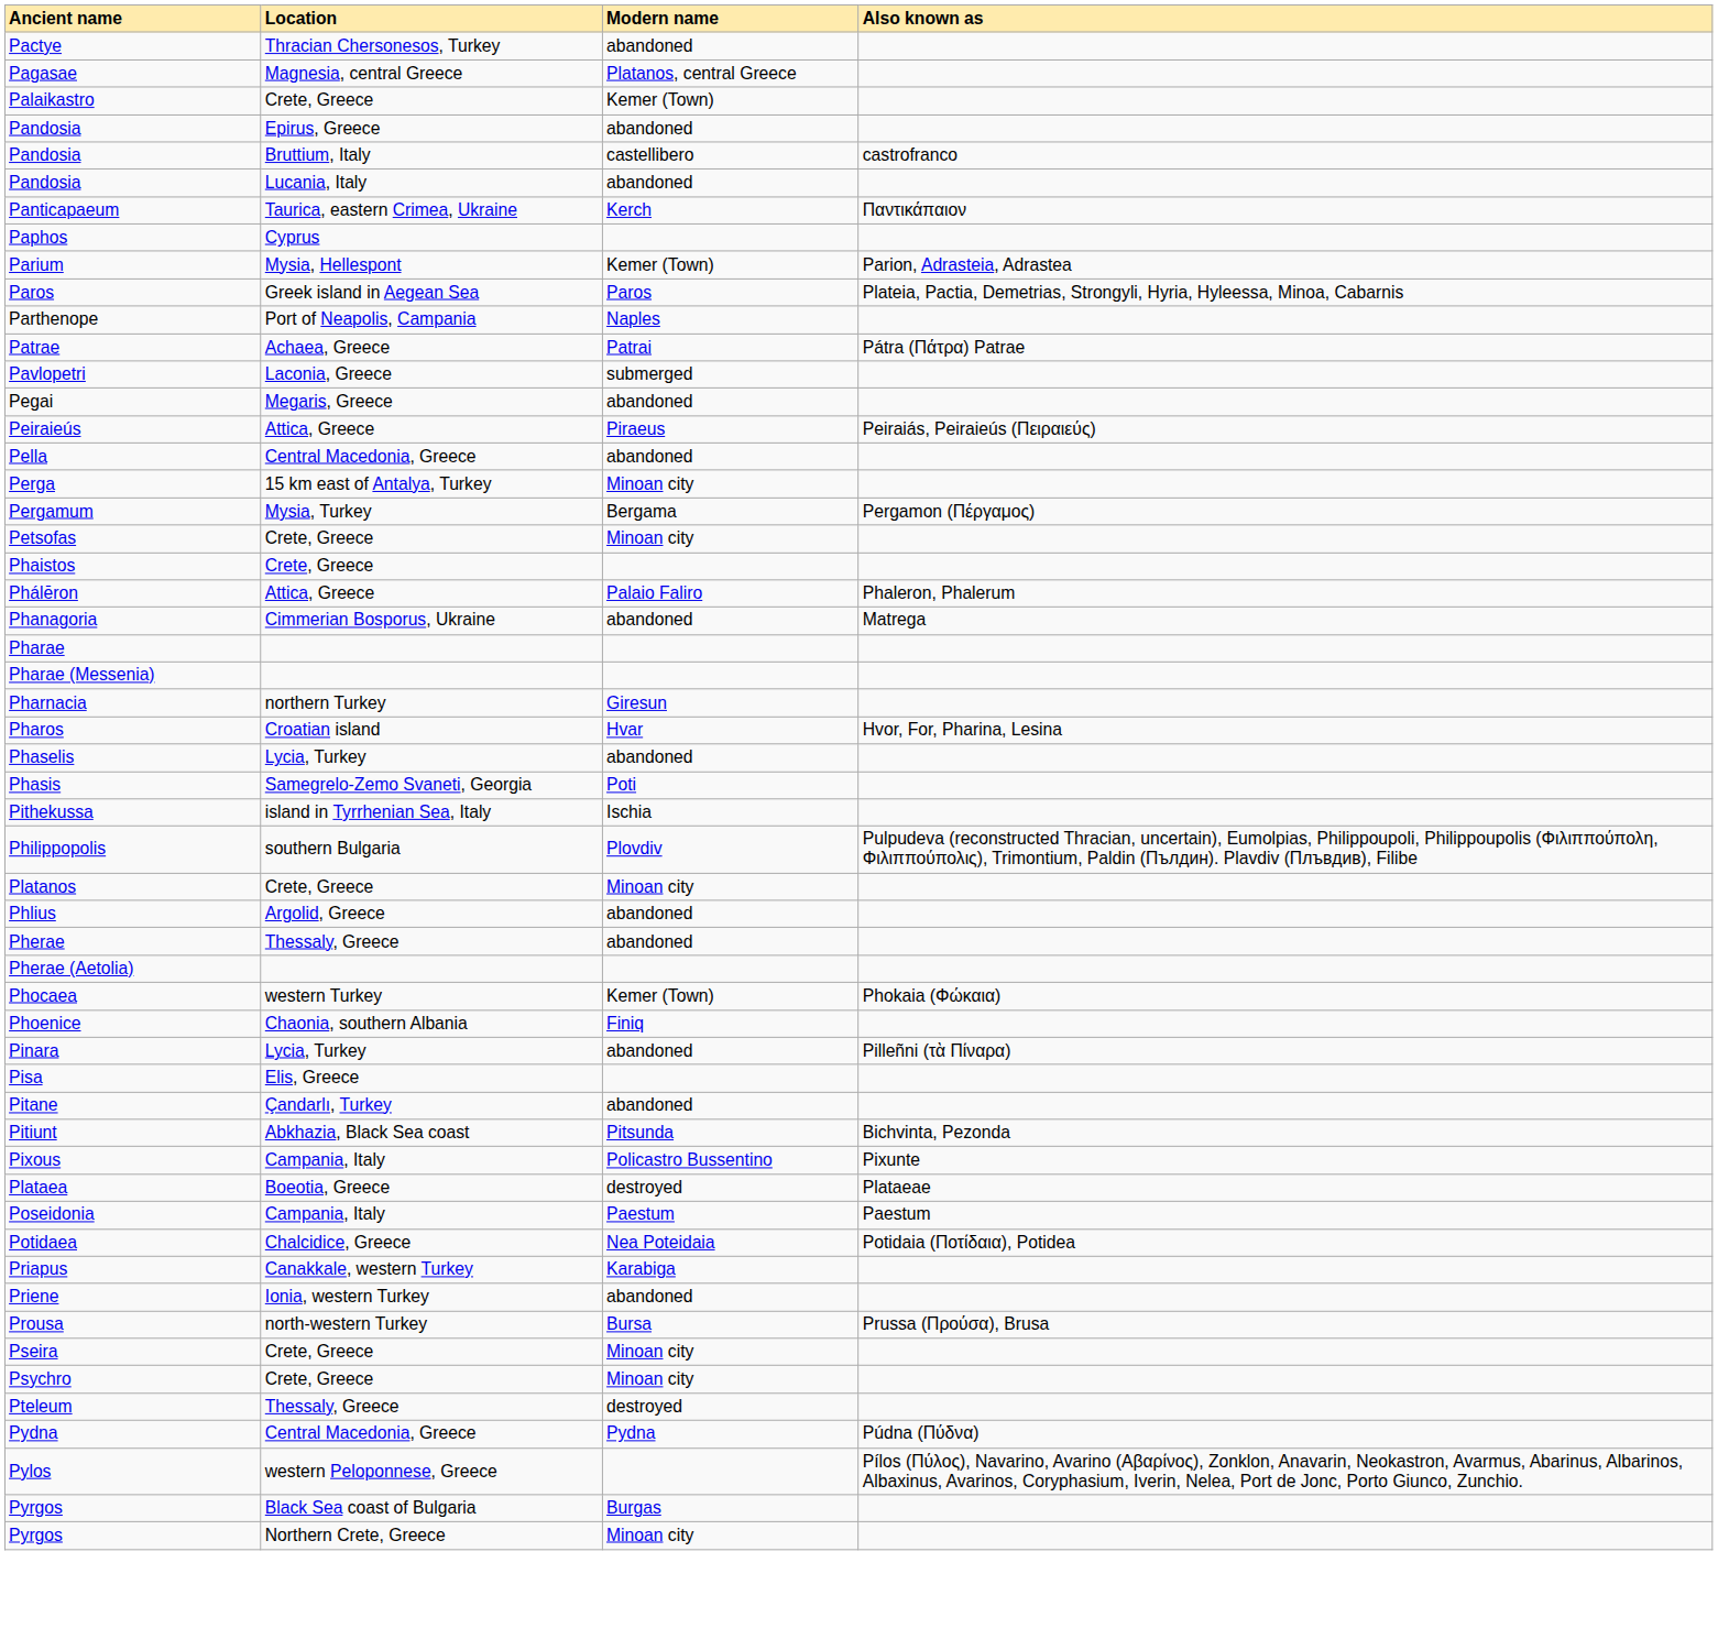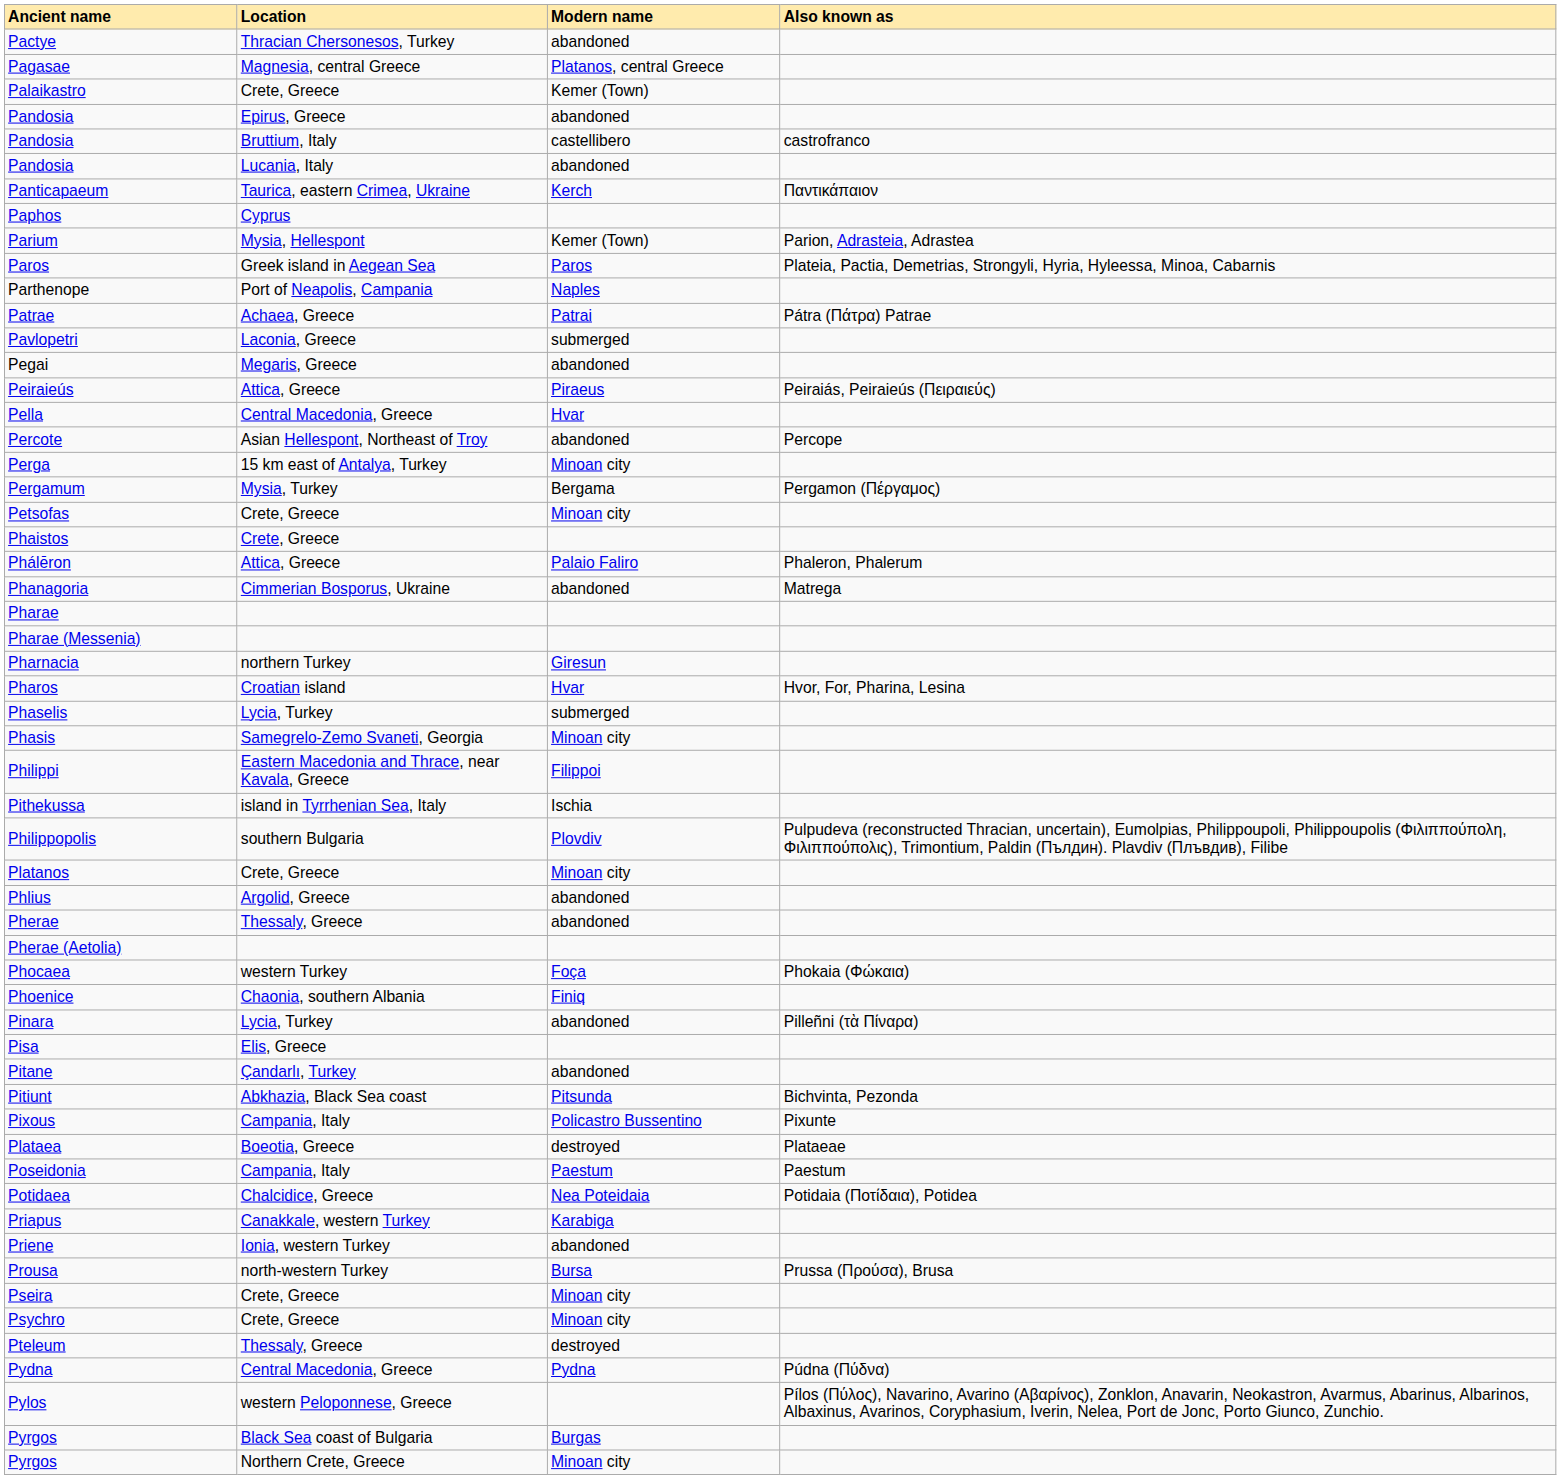 <table class="wikitable" width="100%">
 <tr>
 <td width="15%" bgcolor="#FFEBAD"><strong>Ancient name</strong></td>
 <td width="20%" bgcolor="#FFEBAD"><strong>Location</strong></td>
 <td width="15%" bgcolor="#FFEBAD"><strong>Modern name</strong></td>
 <td width="50%" bgcolor="#FFEBAD"><strong>Also known as</strong></td>
 </tr>
 <tr>
 <td><a href='#'>Pactye</a></td>
 <td><a href='#'>Thracian Chersonesos</a>, Turkey</td>
 <td>abandoned</td>
 <td></td>
 </tr>
 <tr>
 <td><a href='#'>Pagasae</a></td>
 <td><a href='#'>Magnesia</a>, central Greece</td>
 <td><a href='#'>Platanos</a>, central Greece</td>
 <td></td>
 </tr>
 <tr>
 <td><a href='#'>Palaikastro</a></td>
 <td>Crete, Greece</td>
 <td>Kemer (Town)</td>
 <td></td>
 </tr>
 <tr>
 <td><a href='#'>Pandosia</a></td>
 <td><a href='#'>Epirus</a>, Greece</td>
 <td>abandoned</td>
 <td></td>
 </tr>
 <tr>
 <td><a href='#'>Pandosia</a></td>
 <td><a href='#'>Bruttium</a>, Italy</td>
 <td>castellibero</td>
 <td>castrofranco</td>
 </tr>
 <tr>
 <td><a href='#'>Pandosia</a></td>
 <td><a href='#'>Lucania</a>, Italy</td>
 <td>abandoned</td>
 <td></td>
 </tr>
 <tr>
 <td><a href='#'>Panticapaeum</a></td>
 <td><a href='#'>Taurica</a>, eastern <a href='#'>Crimea</a>, <a href='#'>Ukraine</a></td>
 <td><a href='#'>Kerch</a></td>
 <td Pantikápaion>Παντικάπαιον</td>
 </tr>
 <tr>
 <td><a href='#'>Paphos</a></td>
 <td><a href='#'>Cyprus</a></td>
 <td></td>
 <td></td>
 </tr>
 <tr>
 <td><a href='#'>Parium</a></td>
 <td><a href='#'>Mysia</a>, <a href='#'>Hellespont</a></td>
 <td>Kemer (Town)</td>
 <td>Parion, <a href='#'>Adrasteia</a>, Adrastea</td>
 </tr>
 <tr>
 <td><a href='#'>Paros</a></td>
 <td>Greek island in <a href='#'>Aegean Sea</a></td>
 <td><a href='#'>Paros</a></td>
 <td>Plateia, Pactia, Demetrias, Strongyli, Hyria, Hyleessa, Minoa, Cabarnis</td>
 </tr>
 <tr>
 <td>Parthenope</td>
 <td>Port of <a href='#'>Neapolis</a>, <a href='#'>Campania</a></td>
 <td><a href='#'>Naples</a></td>
 <td></td>
 </tr>
 <tr>
 <td><a href='#'>Patrae</a></td>
 <td><a href='#'>Achaea</a>, Greece</td>
 <td><a href='#'>Patrai</a></td>
 <td>Pátra (Πάτρα) Patrae</td>
 </tr>
 <tr>
 <td><a href='#'>Pavlopetri</a></td>
 <td><a href='#'>Laconia</a>, Greece</td>
 <td>submerged</td>
 <td></td>
 </tr>
 <tr>
 <td>Pegai</td>
 <td><a href='#'>Megaris</a>, Greece</td>
 <td>abandoned</td>
 <td></td>
 </tr>
 <tr>
 <td><a href='#'>Peiraieús</a></td>
 <td><a href='#'>Attica</a>, Greece</td>
 <td><a href='#'>Piraeus</a></td>
 <td>Peiraiás, Peiraieús (Πειραιεύς)</td>
 </tr>
 <tr>
 <td><a href='#'>Pella</a></td>
 <td><a href='#'>Central Macedonia</a>, Greece</td>
+<td><a href='#'>Hvar</a></td>
+<td></td>
+</tr>
+<tr>
+<td><a href='#'>Percote</a></td>
+<td>Asian <a href='#'>Hellespont</a>, Northeast of <a href='#'>Troy</a></td>
 <td>abandoned</td>
-<td></td>
+<td>Percope</td>
 </tr>
 <tr>
 <td><a href='#'>Perga</a></td>
 <td>15 km east of <a href='#'>Antalya</a>, Turkey</td>
 <td><a href='#'>Minoan</a> city</td>
 </tr>
 <tr>
 <td><a href='#'>Pergamum</a></td>
 <td><a href='#'>Mysia</a>, Turkey</td>
 <td>Bergama</td>
 <td>Pergamon (Πέργαμος)</td>
 </tr>
 <tr>
 <td><a href='#'>Petsofas</a></td>
 <td>Crete, Greece</td>
 <td><a href='#'>Minoan</a> city</td>
 <td></td>
 </tr>
 <tr>
 <td><a href='#'>Phaistos</a></td>
 <td><a href='#'>Crete</a>, Greece</td>
 <td></td>
 <td></td>
 </tr>
 <tr>
 <td><a href='#'>Phálēron</a></td>
 <td><a href='#'>Attica</a>, Greece</td>
 <td><a href='#'>Palaio Faliro</a></td>
 <td>Phaleron, Phalerum</td>
 </tr>
 <tr>
 <td><a href='#'>Phanagoria</a></td>
 <td><a href='#'>Cimmerian Bosporus</a>, Ukraine</td>
 <td>abandoned</td>
 <td>Matrega</td>
 </tr>
 <tr>
 <td><a href='#'>Pharae</a></td>
 <td></td>
 <td></td>
 <td></td>
 </tr>
 <tr>
 <td><a href='#'>Pharae (Messenia)</a></td>
 <td></td>
 <td></td>
 <td></td>
 </tr>
 <tr>
 <td><a href='#'>Pharnacia</a></td>
 <td>northern Turkey</td>
 <td><a href='#'>Giresun</a></td>
 <td></td>
 </tr>
 <tr>
 <td><a href='#'>Pharos</a></td>
 <td><a href='#'>Croatian</a> island</td>
 <td><a href='#'>Hvar</a></td>
 <td>Hvor, For, Pharina, Lesina</td>
 </tr>
 <tr>
 <td><a href='#'>Phaselis</a></td>
 <td><a href='#'>Lycia</a>, Turkey</td>
-<td>abandoned</td>
+<td>submerged</td>
 <td></td>
 </tr>
 <tr>
 <td><a href='#'>Phasis</a></td>
 <td><a href='#'>Samegrelo-Zemo Svaneti</a>, Georgia</td>
-<td><a href='#'>Poti</a></td>
+<td><a href='#'>Minoan</a> city</td>
+<td></td>
+</tr>
+<tr>
+<td><a href='#'>Philippi</a></td>
+<td><a href='#'>Eastern Macedonia and Thrace</a>, near <a href='#'>Kavala</a>, Greece</td>
+<td><a href='#'>Filippoi</a></td>
 <td></td>
 </tr>
 <tr>
 <td><a href='#'>Pithekussa</a></td>
 <td>island in <a href='#'>Tyrrhenian Sea</a>, Italy</td>
 <td>Ischia</td>
 <td></td>
 </tr>
 <tr>
 <td><a href='#'>Philippopolis</a></td>
 <td>southern Bulgaria</td>
 <td><a href='#'>Plovdiv</a></td>
 <td>Pulpudeva (reconstructed Thracian, uncertain), Eumolpias, Philippoupoli, Philippoupolis (Φιλιππούπολη, Φιλιππούπολις), Trimontium, Paldin (Пълдин). Plavdiv (Плъвдив), Filibe</td>
 </tr>
 <tr>
 <td><a href='#'>Platanos</a></td>
 <td>Crete, Greece</td>
 <td><a href='#'>Minoan</a> city</td>
 <td></td>
 </tr>
 <tr>
 <td><a href='#'>Phlius</a></td>
 <td><a href='#'>Argolid</a>, Greece</td>
 <td>abandoned</td>
 <td></td>
 </tr>
 <tr>
 <td><a href='#'>Pherae</a></td>
 <td><a href='#'>Thessaly</a>, Greece</td>
 <td>abandoned</td>
 <td></td>
 </tr>
 <tr>
 <td><a href='#'>Pherae (Aetolia)</a></td>
 <td></td>
 <td></td>
 <td></td>
 </tr>
 <tr>
 <td><a href='#'>Phocaea</a></td>
 <td>western Turkey</td>
-<td>Kemer (Town)</td>
+<td><a href='#'>Foça</a></td>
 <td>Phokaia (Φώκαια)</td>
 </tr>
 <tr>
 <td><a href='#'>Phoenice</a></td>
 <td><a href='#'>Chaonia</a>, southern Albania</td>
 <td><a href='#'>Finiq</a></td>
 <td></td>
 </tr>
 <tr>
 <td><a href='#'>Pinara</a></td>
 <td><a href='#'>Lycia</a>, Turkey</td>
 <td>abandoned</td>
 <td>Pilleñni (τὰ Πίναρα)</td>
 </tr>
 <tr>
 <td><a href='#'>Pisa</a></td>
 <td><a href='#'>Elis</a>, Greece</td>
 <td></td>
 <td></td>
 </tr>
 <tr>
 <td><a href='#'>Pitane</a></td>
 <td><a href='#'>Çandarlı</a>, <a href='#'>Turkey</a></td>
 <td>abandoned</td>
 <td></td>
 </tr>
 <tr>
 <td><a href='#'>Pitiunt</a></td>
 <td><a href='#'>Abkhazia</a>, Black Sea coast</td>
 <td><a href='#'>Pitsunda</a></td>
 <td>Bichvinta, Pezonda</td>
 </tr>
 <tr>
 <td><a href='#'>Pixous</a></td>
 <td><a href='#'>Campania</a>, Italy</td>
 <td><a href='#'>Policastro Bussentino</a></td>
 <td>Pixunte</td>
 </tr>
 <tr>
 <td><a href='#'>Plataea</a></td>
 <td><a href='#'>Boeotia</a>, Greece</td>
 <td>destroyed</td>
 <td>Plataeae</td>
 </tr>
 <tr>
 <td><a href='#'>Poseidonia</a></td>
 <td><a href='#'>Campania</a>, Italy</td>
 <td><a href='#'>Paestum</a></td>
 <td>Paestum</td>
 </tr>
 <tr>
 <td><a href='#'>Potidaea</a></td>
 <td><a href='#'>Chalcidice</a>, Greece</td>
 <td><a href='#'>Nea Poteidaia</a></td>
 <td>Potidaia (Ποτίδαια), Potidea</td>
 </tr>
 <tr>
 <td><a href='#'>Priapus</a></td>
 <td><a href='#'>Canakkale</a>, western <a href='#'>Turkey</a></td>
 <td><a href='#'>Karabiga</a></td>
 <td></td>
 </tr>
 <tr>
 <td><a href='#'>Priene</a></td>
 <td><a href='#'>Ionia</a>, western Turkey</td>
 <td>abandoned</td>
 <td></td>
 </tr>
 <tr>
 <td><a href='#'>Prousa</a></td>
 <td>north-western Turkey</td>
 <td><a href='#'>Bursa</a></td>
 <td>Prussa (Προύσα), Brusa</td>
 </tr>
 <tr>
 <td><a href='#'>Pseira</a></td>
 <td>Crete, Greece</td>
 <td><a href='#'>Minoan</a> city</td>
 <td></td>
 </tr>
 <tr>
 <td><a href='#'>Psychro</a></td>
 <td>Crete, Greece</td>
 <td><a href='#'>Minoan</a> city</td>
 <td></td>
 </tr>
 <tr>
 <td><a href='#'>Pteleum</a></td>
 <td><a href='#'>Thessaly</a>, Greece</td>
 <td>destroyed</td>
 <td></td>
 </tr>
 <tr>
 <td><a href='#'>Pydna</a></td>
 <td><a href='#'>Central Macedonia</a>, Greece</td>
 <td><a href='#'>Pydna</a></td>
 <td>Púdna (Πύδνα)</td>
 </tr>
 <tr>
 <td><a href='#'>Pylos</a></td>
 <td>western <a href='#'>Peloponnese</a>, Greece</td>
 <td></td>
 <td>Pílos (Πύλος), Navarino, Avarino (Αβαρίνος), Zonklon, Anavarin, Neokastron, Avarmus, Abarinus, Albarinos, Albaxinus, Avarinos, Coryphasium, Iverin, Nelea, Port de Jonc, Porto Giunco, Zunchio.</td>
 </tr>
 <tr>
 <td><a href='#'>Pyrgos</a></td>
 <td><a href='#'>Black Sea</a> coast of Bulgaria</td>
 <td><a href='#'>Burgas</a></td>
 <td></td>
 </tr>
 <tr>
 <td><a href='#'>Pyrgos</a></td>
 <td>Northern Crete, Greece</td>
 <td><a href='#'>Minoan</a> city</td>
 <td></td>
 </tr>
 </table>
